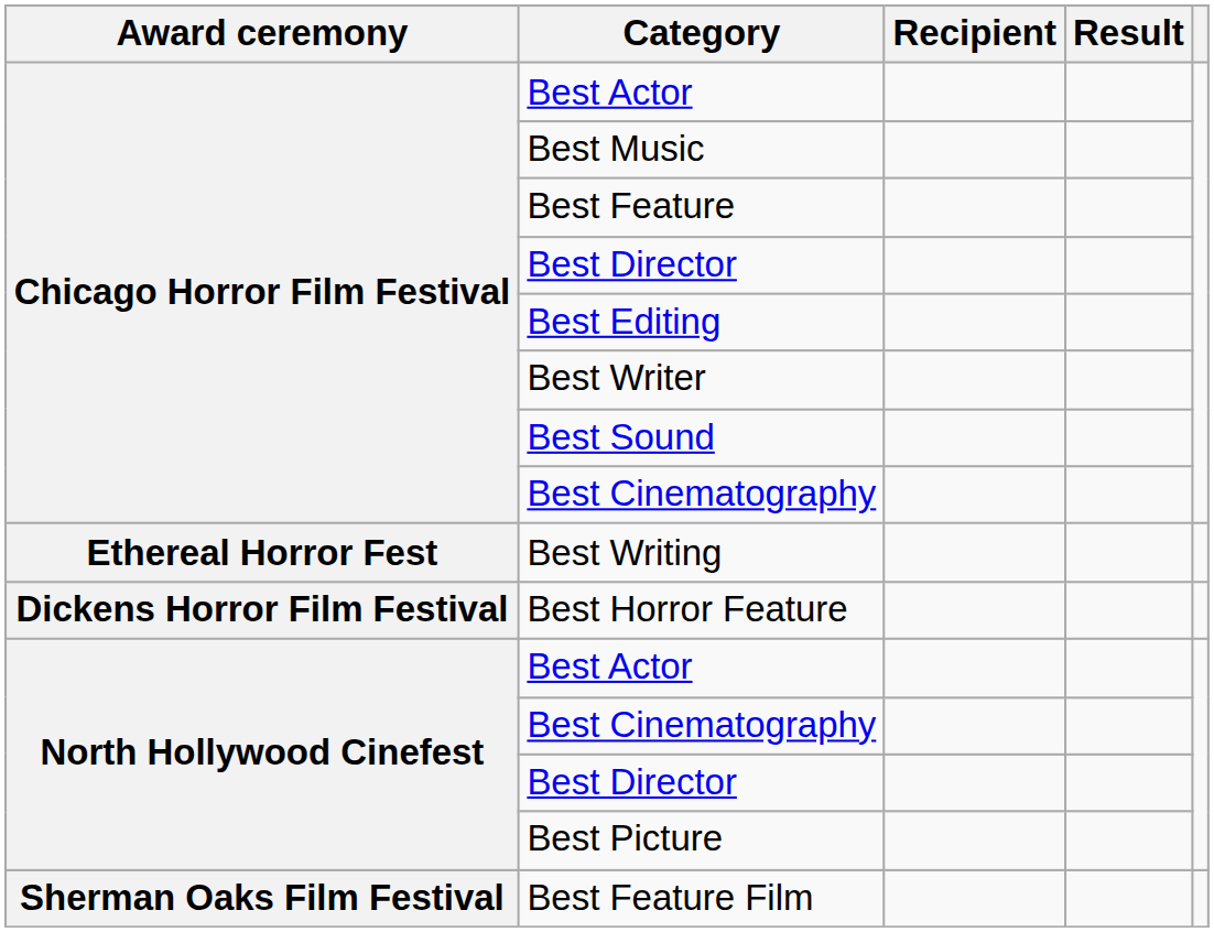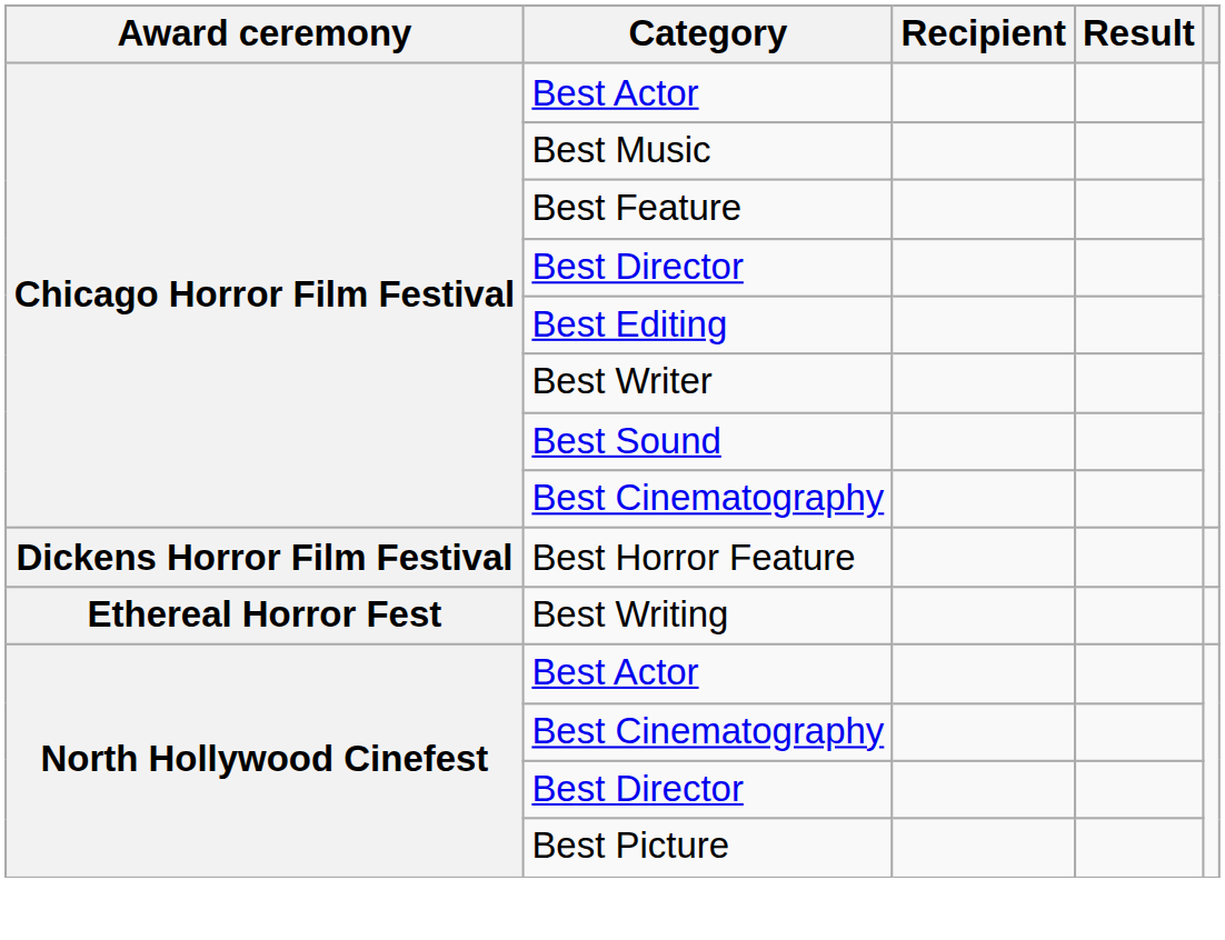 <table class="wikitable plainrowheaders sortable">
 <tr>
 <th scope="col">Award ceremony</th>
 <th scope="col">Category</th>
 <th scope="col">Recipient</th>
 <th scope="col">Result</th>
 <th scope="col" class="unsortable"></th>
 </tr>
 <tr>
 <th scope="row" rowspan=8>Chicago Horror Film Festival</th>
 <td><a href='#'>Best Actor</a></td>
 <td></td>
 <td></td>
 <td rowspan=8></td>
 </tr>
 <tr>
 <td>Best Music</td>
 <td></td>
 <td></td>
 </tr>
 <tr>
 <td>Best Feature</td>
 <td></td>
 <td></td>
 </tr>
 <tr>
 <td><a href='#'>Best Director</a></td>
 <td></td>
 <td></td>
 </tr>
 <tr>
 <td><a href='#'>Best Editing</a></td>
 <td></td>
 <td></td>
 </tr>
 <tr>
 <td>Best Writer</td>
 <td></td>
 <td></td>
 </tr>
 <tr>
 <td><a href='#'>Best Sound</a></td>
 <td></td>
 <td></td>
 </tr>
 <tr>
 <td><a href='#'>Best Cinematography</a></td>
 <td></td>
 <td></td>
 </tr>
 <tr>
-<th scope="row">Ethereal Horror Fest</th>
-<td>Best Writing</td>
+<th scope="row">Dickens Horror Film Festival</th>
+<td>Best Horror Feature</td>
 <td></td>
 <td></td>
 <td></td>
 </tr>
 <tr>
-<th scope="row">Dickens Horror Film Festival</th>
-<td>Best Horror Feature</td>
+<th scope="row">Ethereal Horror Fest</th>
+<td>Best Writing</td>
 <td></td>
 <td></td>
 <td></td>
 </tr>
 <tr>
 <th scope="row" rowspan=4>North Hollywood Cinefest</th>
 <td><a href='#'>Best Actor</a></td>
 <td></td>
 <td></td>
 <td rowspan=4></td>
 </tr>
 <tr>
 <td><a href='#'>Best Cinematography</a></td>
 <td></td>
 <td></td>
 </tr>
 <tr>
 <td><a href='#'>Best Director</a></td>
 <td></td>
 <td></td>
 </tr>
 <tr>
 <td>Best Picture</td>
 <td></td>
 <td></td>
 </tr>
-<tr>
-<th scope="row">Sherman Oaks Film Festival</th>
-<td>Best Feature Film</td>
-<td></td>
-<td></td>
-<td></td>
-</tr>
 </table>
